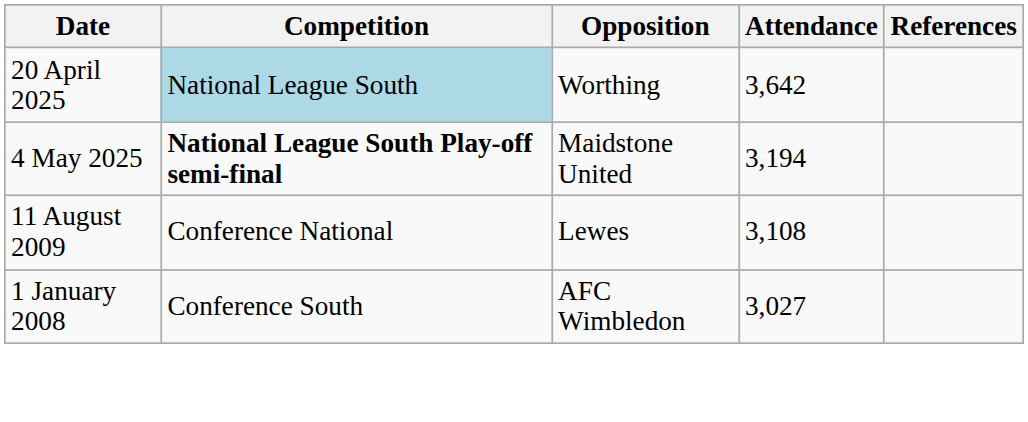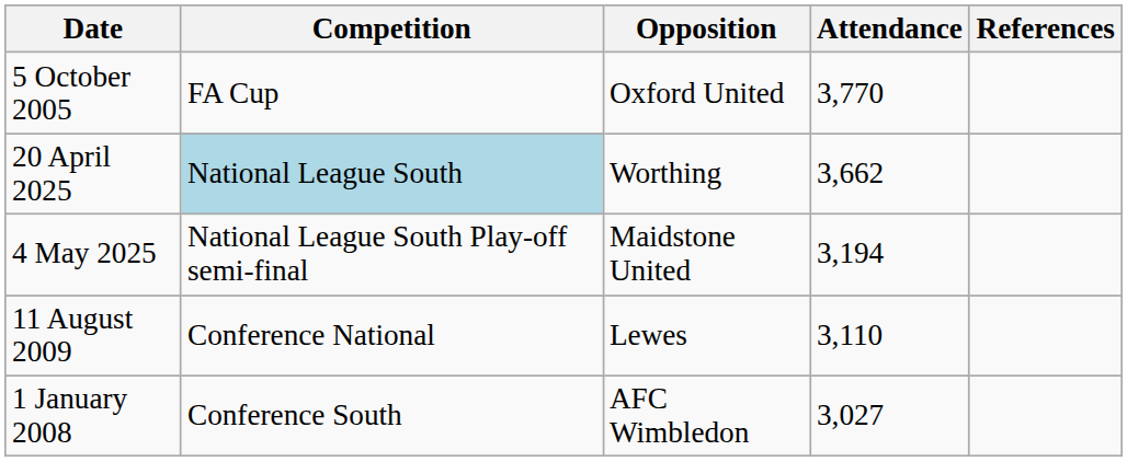 <table class="wikitable sortable" width="600px">
 <tr>
 <th>Date</th>
 <th>Competition</th>
 <th>Opposition</th>
 <th>Attendance</th>
 <th>References</th>
 </tr>
 <tr>
+<td>5 October 2005</td>
+<td>FA Cup</td>
+<td>Oxford United</td>
+<td>3,770</td>
+<td></td>
+</tr>
+<tr>
 <td>20 April 2025</td>
 <td style="background: lightblue;">National League South</td>
 <td>Worthing</td>
-<td>3,642</td>
+<td>3,662</td>
 <td></td>
 </tr>
 <tr>
 <td>4 May 2025</td>
-<td><strong>National League South Play-off semi-final</strong></td>
+<td>National League South Play-off semi-final</td>
 <td>Maidstone United</td>
 <td>3,194</td>
 <td></td>
 </tr>
 <tr>
 <td>11 August 2009</td>
 <td>Conference National</td>
 <td>Lewes</td>
-<td>3,108</td>
+<td>3,110</td>
 <td></td>
 </tr>
 <tr>
 <td>1 January 2008</td>
 <td>Conference South</td>
 <td>AFC Wimbledon</td>
 <td>3,027</td>
 <td></td>
 </tr>
 </table>
